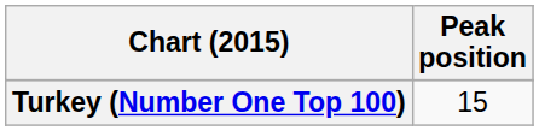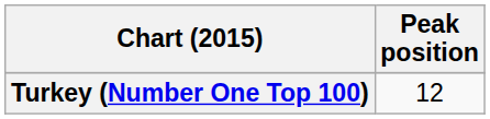 <table class="wikitable plainrowheaders sortable" style="text-align:center;">
 <tr>
 <th scope="col">Chart (2015)</th>
 <th scope="col">Peak<br>position</th>
 </tr>
 <tr>
 </tr>
 <tr>
 <th scope="row">Turkey (<a href='#'>Number One Top 100</a>)</th>
-<td style="text-align:center;">15</td>
+<td style="text-align:center;">12</td>
 </tr>
 </table>
